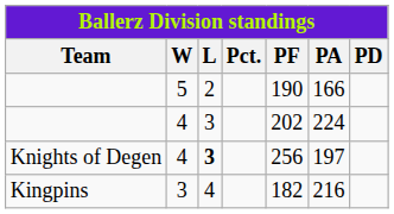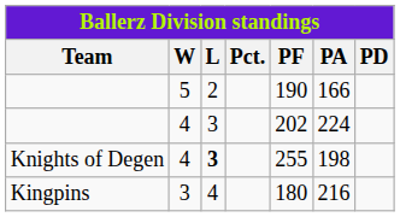 <table class="wikitable">
 <tr>
 <th colspan=8 style="background:#6219d3; color:#b4f500"><strong>Ballerz Division standings</strong></th>
 </tr>
 <tr>
 <th>Team</th>
 <th>W</th>
 <th>L</th>
 <th>Pct.</th>
 <th>PF</th>
 <th>PA</th>
 <th>PD</th>
 </tr>
 <tr align=center>
 <td align=left></td>
 <td>5</td>
 <td>2</td>
 <td></td>
 <td>190</td>
 <td>166</td>
 <td></td>
 </tr>
 <tr align=center>
 <td align=left></td>
 <td>4</td>
 <td>3</td>
 <td></td>
 <td>202</td>
 <td>224</td>
 <td></td>
 </tr>
 <tr align=center>
 <td align=left>Knights of Degen</td>
 <td>4</td>
 <td><strong>3</strong></td>
 <td></td>
-<td>256</td>
-<td>197</td>
+<td>255</td>
+<td>198</td>
 <td></td>
 </tr>
 <tr align=center>
 <td align=left>Kingpins</td>
 <td>3</td>
 <td>4</td>
 <td></td>
-<td>182</td>
+<td>180</td>
 <td>216</td>
 <td></td>
 </tr>
 </table>
